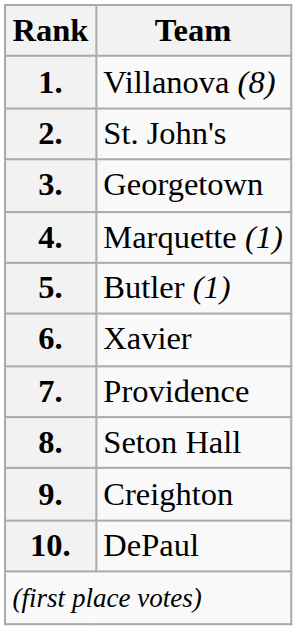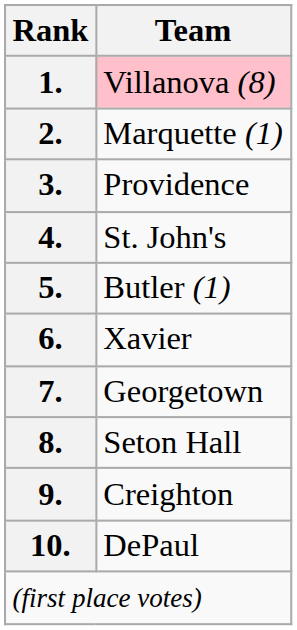 <table class=wikitable>
 <tr>
 <th>Rank</th>
 <th>Team</th>
 </tr>
 <tr>
 <th>1.</th>
-<td>Villanova <em>(8)</em></td>
+<td style="background: pink;">Villanova <em>(8)</em></td>
 </tr>
 <tr>
 <th>2.</th>
-<td>St. John's</td>
+<td>Marquette <em>(1)</em></td>
 </tr>
 <tr>
 <th>3.</th>
-<td>Georgetown</td>
+<td>Providence</td>
 </tr>
 <tr>
 <th>4.</th>
-<td>Marquette <em>(1)</em></td>
+<td>St. John's</td>
 </tr>
 <tr>
 <th>5.</th>
 <td>Butler <em>(1)</em></td>
 </tr>
 <tr>
 <th>6.</th>
 <td>Xavier</td>
 </tr>
 <tr>
 <th>7.</th>
-<td>Providence</td>
+<td>Georgetown</td>
 </tr>
 <tr>
 <th>8.</th>
 <td>Seton Hall</td>
 </tr>
 <tr>
 <th>9.</th>
 <td>Creighton</td>
 </tr>
 <tr>
 <th>10.</th>
 <td>DePaul</td>
 </tr>
 <tr>
 <td colspan=3 valign=middle><small><em>(first place votes)</em></small></td>
 </tr>
 </table>
